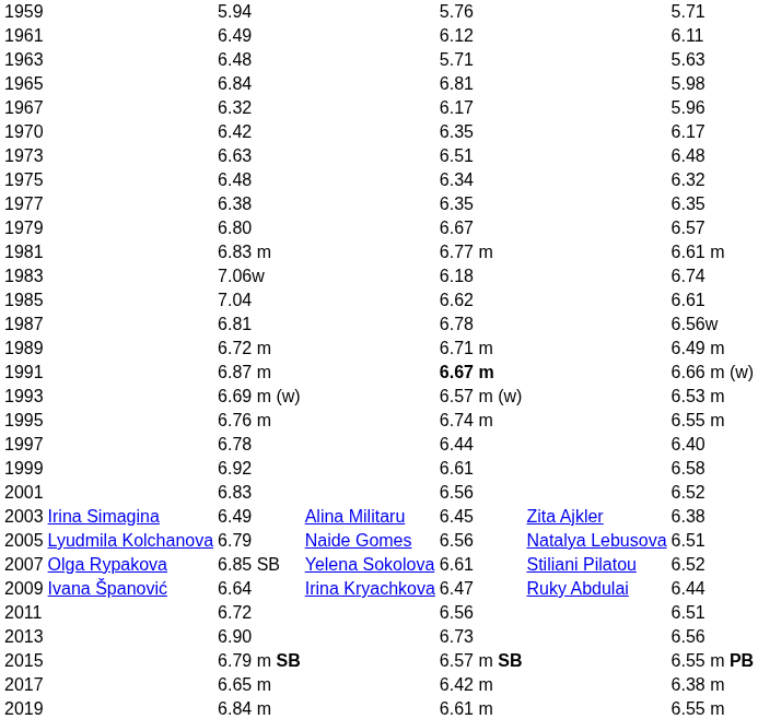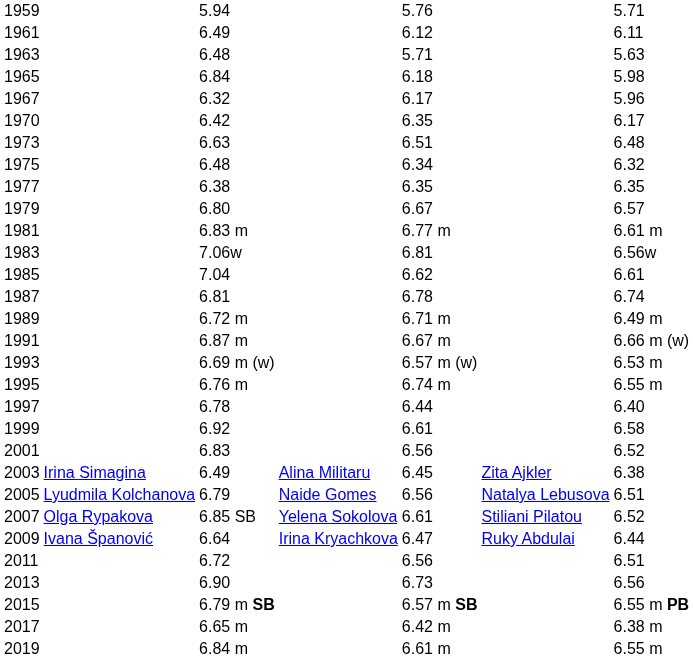 <table>
 <tr>
 <td>1959</td>
 <td></td>
 <td>5.94</td>
 <td></td>
 <td>5.76</td>
 <td></td>
 <td>5.71</td>
 </tr>
 <tr>
 <td>1961</td>
 <td></td>
 <td>6.49</td>
 <td></td>
 <td>6.12</td>
 <td></td>
 <td>6.11</td>
 </tr>
 <tr>
 <td>1963</td>
 <td></td>
 <td>6.48</td>
 <td></td>
 <td>5.71</td>
 <td></td>
 <td>5.63</td>
 </tr>
 <tr>
 <td>1965</td>
 <td></td>
 <td>6.84</td>
 <td></td>
-<td>6.81</td>
+<td>6.18</td>
 <td></td>
 <td>5.98</td>
 </tr>
 <tr>
 <td>1967</td>
 <td></td>
 <td>6.32</td>
 <td></td>
 <td>6.17</td>
 <td></td>
 <td>5.96</td>
 </tr>
 <tr>
 <td>1970</td>
 <td></td>
 <td>6.42</td>
 <td></td>
 <td>6.35</td>
 <td></td>
 <td>6.17</td>
 </tr>
 <tr>
 <td>1973</td>
 <td></td>
 <td>6.63</td>
 <td></td>
 <td>6.51</td>
 <td></td>
 <td>6.48</td>
 </tr>
 <tr>
 <td>1975</td>
 <td></td>
 <td>6.48</td>
 <td></td>
 <td>6.34</td>
 <td></td>
 <td>6.32</td>
 </tr>
 <tr>
 <td>1977</td>
 <td></td>
 <td>6.38</td>
 <td></td>
 <td>6.35</td>
 <td></td>
 <td>6.35</td>
 </tr>
 <tr>
 <td>1979</td>
 <td></td>
 <td>6.80</td>
 <td></td>
 <td>6.67</td>
 <td></td>
 <td>6.57</td>
 </tr>
 <tr>
 <td>1981</td>
 <td></td>
 <td>6.83 m</td>
 <td></td>
 <td>6.77 m</td>
 <td></td>
 <td>6.61 m</td>
 </tr>
 <tr>
 <td>1983</td>
 <td></td>
 <td>7.06w</td>
 <td></td>
-<td>6.18</td>
+<td>6.81</td>
 <td></td>
-<td>6.74</td>
+<td>6.56w</td>
 </tr>
 <tr>
 <td>1985</td>
 <td></td>
 <td>7.04</td>
 <td></td>
 <td>6.62</td>
 <td></td>
 <td>6.61</td>
 </tr>
 <tr>
 <td>1987</td>
 <td></td>
 <td>6.81</td>
 <td></td>
 <td>6.78</td>
 <td></td>
-<td>6.56w</td>
+<td>6.74</td>
 </tr>
 <tr>
 <td>1989</td>
 <td></td>
 <td>6.72 m</td>
 <td></td>
 <td>6.71 m</td>
 <td></td>
 <td>6.49 m</td>
 </tr>
 <tr>
 <td>1991</td>
 <td></td>
 <td>6.87 m</td>
 <td></td>
-<td><strong>6.67 m</strong></td>
+<td>6.67 m</td>
 <td></td>
 <td>6.66 m (w)</td>
 </tr>
 <tr>
 <td>1993</td>
 <td></td>
 <td>6.69 m (w)</td>
 <td></td>
 <td>6.57 m (w)</td>
 <td></td>
 <td>6.53 m</td>
 </tr>
 <tr>
 <td>1995</td>
 <td></td>
 <td>6.76 m</td>
 <td></td>
 <td>6.74 m</td>
 <td></td>
 <td>6.55 m</td>
 </tr>
 <tr>
 <td>1997</td>
 <td></td>
 <td>6.78</td>
 <td></td>
 <td>6.44</td>
 <td></td>
 <td>6.40</td>
 </tr>
 <tr>
 <td>1999</td>
 <td></td>
 <td>6.92</td>
 <td></td>
 <td>6.61</td>
 <td></td>
 <td>6.58</td>
 </tr>
 <tr>
 <td>2001</td>
 <td></td>
 <td>6.83</td>
 <td></td>
 <td>6.56</td>
 <td></td>
 <td>6.52</td>
 </tr>
 <tr>
 <td>2003</td>
 <td><a href='#'>Irina Simagina</a><br> </td>
 <td>6.49</td>
 <td><a href='#'>Alina Militaru</a><br> </td>
 <td>6.45</td>
 <td><a href='#'>Zita Ajkler</a><br> </td>
 <td>6.38</td>
 </tr>
 <tr>
 <td>2005</td>
 <td><a href='#'>Lyudmila Kolchanova</a><br> </td>
 <td>6.79</td>
 <td><a href='#'>Naide Gomes</a><br> </td>
 <td>6.56</td>
 <td><a href='#'>Natalya Lebusova</a><br> </td>
 <td>6.51</td>
 </tr>
 <tr>
 <td>2007</td>
 <td><a href='#'>Olga Rypakova</a><br> </td>
 <td>6.85 SB</td>
 <td><a href='#'>Yelena Sokolova</a><br> </td>
 <td>6.61</td>
 <td><a href='#'>Stiliani Pilatou</a><br> </td>
 <td>6.52</td>
 </tr>
 <tr>
 <td>2009</td>
 <td><a href='#'>Ivana Španović</a><br> </td>
 <td>6.64</td>
 <td><a href='#'>Irina Kryachkova</a> <br> </td>
 <td>6.47</td>
 <td><a href='#'>Ruky Abdulai</a> <br> </td>
 <td>6.44</td>
 </tr>
 <tr>
 <td>2011</td>
 <td></td>
 <td>6.72</td>
 <td></td>
 <td>6.56</td>
 <td></td>
 <td>6.51</td>
 </tr>
 <tr>
 <td>2013</td>
 <td></td>
 <td>6.90</td>
 <td></td>
 <td>6.73</td>
 <td></td>
 <td>6.56</td>
 </tr>
 <tr>
 <td>2015</td>
 <td></td>
 <td>6.79 m <strong>SB</strong></td>
 <td></td>
 <td>6.57 m <strong>SB</strong></td>
 <td></td>
 <td>6.55 m <strong>PB</strong></td>
 </tr>
 <tr>
 <td>2017</td>
 <td></td>
 <td>6.65 m</td>
 <td></td>
 <td>6.42 m</td>
 <td></td>
 <td>6.38 m</td>
 </tr>
 <tr>
 <td>2019</td>
 <td></td>
 <td>6.84 m</td>
 <td></td>
 <td>6.61 m</td>
 <td></td>
 <td>6.55 m</td>
 </tr>
 </table>
